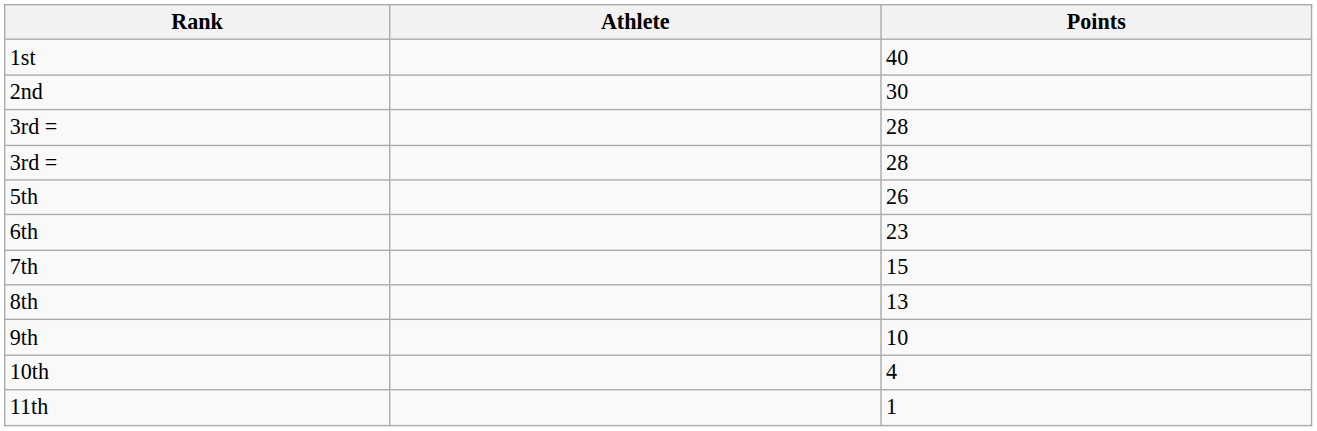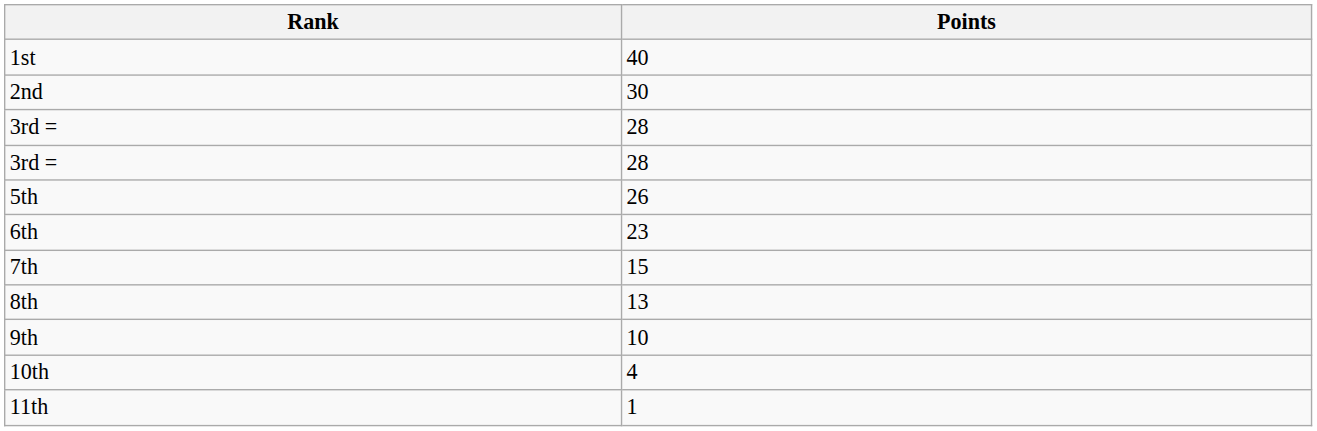 <table class=wikitable width=75%>
 <tr>
 <th>Rank</th>
-<th>Athlete</th>
 <th>Points</th>
 </tr>
 <tr>
 <td>1st</td>
-<td></td>
 <td>40</td>
 </tr>
 <tr>
 <td>2nd</td>
-<td></td>
 <td>30</td>
 </tr>
 <tr>
 <td>3rd =</td>
-<td></td>
 <td>28</td>
 </tr>
 <tr>
 <td>3rd =</td>
-<td></td>
 <td>28</td>
 </tr>
 <tr>
 <td>5th</td>
-<td></td>
 <td>26</td>
 </tr>
 <tr>
 <td>6th</td>
-<td></td>
 <td>23</td>
 </tr>
 <tr>
 <td>7th</td>
-<td></td>
 <td>15</td>
 </tr>
 <tr>
 <td>8th</td>
-<td></td>
 <td>13</td>
 </tr>
 <tr>
 <td>9th</td>
-<td></td>
 <td>10</td>
 </tr>
 <tr>
 <td>10th</td>
-<td></td>
 <td>4</td>
 </tr>
 <tr>
 <td>11th</td>
-<td></td>
 <td>1</td>
 </tr>
 </table>
